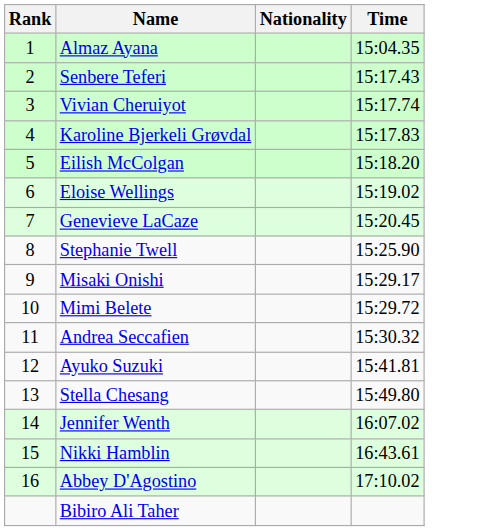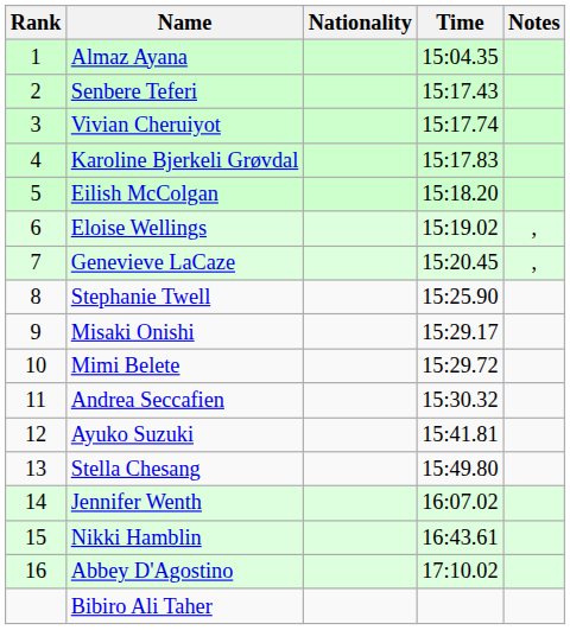 <table class="wikitable sortable" style="text-align:center">
 <tr>
 <th>Rank</th>
 <th>Name</th>
 <th>Nationality</th>
 <th>Time</th>
+<th>Notes</th>
 </tr>
 <tr bgcolor="ccffcc">
 <td>1</td>
 <td align=left><a href='#'>Almaz Ayana</a></td>
 <td align=left></td>
 <td>15:04.35</td>
+<td></td>
 </tr>
 <tr bgcolor="ccffcc">
 <td>2</td>
 <td align=left><a href='#'>Senbere Teferi</a></td>
 <td align=left></td>
 <td>15:17.43</td>
+<td></td>
 </tr>
 <tr bgcolor="ccffcc">
 <td>3</td>
 <td align=left><a href='#'>Vivian Cheruiyot</a></td>
 <td align=left></td>
 <td>15:17.74</td>
+<td></td>
 </tr>
 <tr bgcolor="ccffcc">
 <td>4</td>
 <td align=left><a href='#'>Karoline Bjerkeli Grøvdal</a></td>
 <td align=left></td>
 <td>15:17.83</td>
+<td></td>
 </tr>
 <tr bgcolor="ccffcc">
 <td>5</td>
 <td align=left><a href='#'>Eilish McColgan</a></td>
 <td align=left></td>
 <td>15:18.20</td>
+<td></td>
 </tr>
 <tr bgcolor="ddffdd">
 <td>6</td>
 <td align=left><a href='#'>Eloise Wellings</a></td>
 <td align=left></td>
 <td>15:19.02</td>
+<td>, </td>
 </tr>
 <tr bgcolor="ddffdd">
 <td>7</td>
 <td align=left><a href='#'>Genevieve LaCaze</a></td>
 <td align=left></td>
 <td>15:20.45</td>
+<td>, </td>
 </tr>
 <tr>
 <td>8</td>
 <td align=left><a href='#'>Stephanie Twell</a></td>
 <td align=left></td>
 <td>15:25.90</td>
+<td></td>
 </tr>
 <tr>
 <td>9</td>
 <td align=left><a href='#'>Misaki Onishi</a></td>
 <td align=left></td>
 <td>15:29.17</td>
+<td></td>
 </tr>
 <tr>
 <td>10</td>
 <td align=left><a href='#'>Mimi Belete</a></td>
 <td align=left></td>
 <td>15:29.72</td>
+<td></td>
 </tr>
 <tr>
 <td>11</td>
 <td align=left><a href='#'>Andrea Seccafien</a></td>
 <td align=left></td>
 <td>15:30.32</td>
+<td></td>
 </tr>
 <tr>
 <td>12</td>
 <td align=left><a href='#'>Ayuko Suzuki</a></td>
 <td align=left></td>
 <td>15:41.81</td>
+<td></td>
 </tr>
 <tr>
 <td>13</td>
 <td align=left><a href='#'>Stella Chesang</a></td>
 <td align=left></td>
 <td>15:49.80</td>
+<td></td>
 </tr>
 <tr bgcolor="ddffdd">
 <td>14</td>
 <td align=left><a href='#'>Jennifer Wenth</a></td>
 <td align=left></td>
 <td>16:07.02</td>
+<td></td>
 </tr>
 <tr bgcolor="ddffdd">
 <td>15</td>
 <td align=left><a href='#'>Nikki Hamblin</a></td>
 <td align=left></td>
 <td>16:43.61</td>
+<td></td>
 </tr>
 <tr bgcolor="ddffdd">
 <td>16</td>
 <td align=left><a href='#'>Abbey D'Agostino</a></td>
 <td align=left></td>
 <td>17:10.02</td>
+<td></td>
 </tr>
 <tr>
 <td></td>
 <td align=left><a href='#'>Bibiro Ali Taher</a></td>
 <td align=left></td>
 <td></td>
+<td></td>
 </tr>
 </table>
